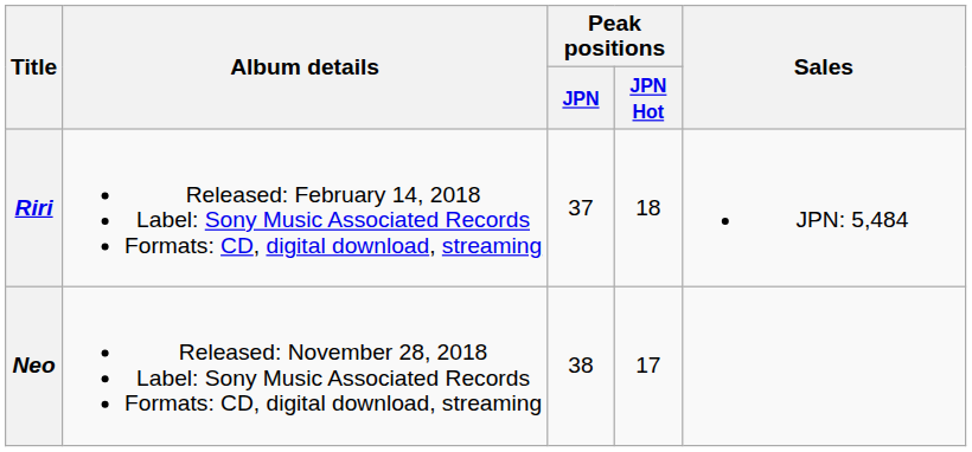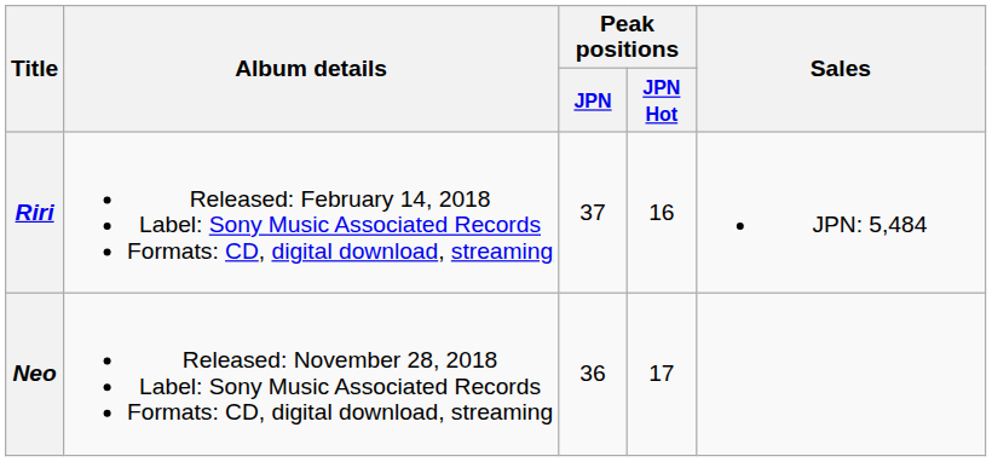 <table class="wikitable plainrowheaders" style="text-align:center;">
 <tr>
 <th rowspan="2">Title</th>
 <th rowspan="2">Album details</th>
 <th colspan="2">Peak positions</th>
 <th scope="col" rowspan="2" style="width:12em;">Sales</th>
 </tr>
 <tr>
 <th style="width:2.5em;"><small><a href='#'>JPN</a></small><br></th>
 <th style="width:2.5em;"><small><a href='#'>JPN<br>Hot</a></small></th>
 </tr>
 <tr>
 <th scope="row"><em><a href='#'>Riri</a></em></th>
 <td><br><ul><li>Released: February 14, 2018</li><li>Label: <a href='#'>Sony Music Associated Records</a></li><li>Formats: <a href='#'>CD</a>, <a href='#'>digital download</a>, <a href='#'>streaming</a></li></ul></td>
 <td>37</td>
-<td>18</td>
+<td>16</td>
 <td><br><ul><li>JPN: 5,484</li></ul></td>
 </tr>
 <tr>
 <th scope="row"><em>Neo</em></th>
 <td><br><ul><li>Released: November 28, 2018</li><li>Label: Sony Music Associated Records</li><li>Formats: CD, digital download, streaming</li></ul></td>
-<td>38</td>
+<td>36</td>
 <td>17</td>
 <td></td>
 </tr>
 </table>
